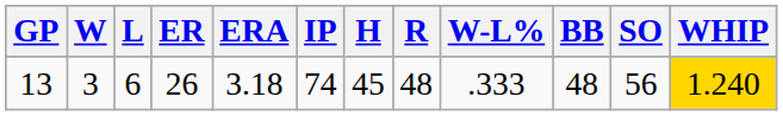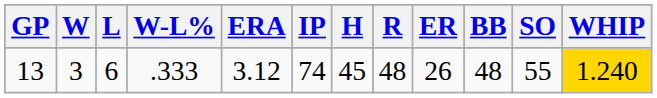 <table class="wikitable">
 <tr>
 <th><a href='#'>GP</a></th>
 <th><a href='#'>W</a></th>
 <th><a href='#'>L</a></th>
-<th><a href='#'>ER</a></th>
+<th><a href='#'>W-L%</a></th>
 <th><a href='#'>ERA</a></th>
 <th><a href='#'>IP</a></th>
 <th><a href='#'>H</a></th>
 <th><a href='#'>R</a></th>
-<th><a href='#'>W-L%</a></th>
+<th><a href='#'>ER</a></th>
 <th><a href='#'>BB</a></th>
 <th><a href='#'>SO</a></th>
 <th><a href='#'>WHIP</a></th>
 </tr>
 <tr align=center>
 <td>13</td>
 <td>3</td>
 <td>6</td>
-<td>26</td>
-<td>3.18</td>
+<td>.333</td>
+<td>3.12</td>
 <td>74</td>
 <td>45</td>
 <td>48</td>
-<td>.333</td>
+<td>26</td>
 <td>48</td>
-<td>56</td>
+<td>55</td>
 <td style="background: gold;">1.240</td>
 </tr>
 </table>
